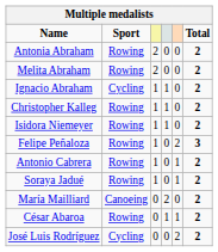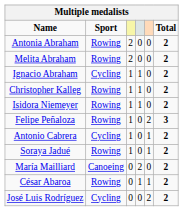 <table class=wikitable style="font-size:85%; float:right;text-align:center">
 <tr bgcolor=EFEFEF>
 <th colspan=7><strong>Multiple medalists</strong></th>
 </tr>
 <tr>
 <td><strong>Name</strong></td>
 <td><strong>Sport</strong></td>
 <td bgcolor=F7F6A8></td>
 <td bgcolor=DCE5E5></td>
 <td bgcolor=FFDAB9></td>
 <td><strong>Total</strong></td>
 </tr>
 <tr>
 <td><a href='#'>Antonia Abraham</a></td>
 <td><a href='#'>Rowing</a></td>
 <td>2</td>
 <td>0</td>
 <td>0</td>
 <td><strong>2</strong></td>
 </tr>
 <tr>
 <td><a href='#'>Melita Abraham</a></td>
 <td><a href='#'>Rowing</a></td>
 <td>2</td>
 <td>0</td>
 <td>0</td>
 <td><strong>2</strong></td>
 </tr>
 <tr>
 <td><a href='#'>Ignacio Abraham</a></td>
 <td><a href='#'>Cycling</a></td>
 <td>1</td>
 <td>1</td>
 <td>0</td>
 <td><strong>2</strong></td>
 </tr>
 <tr>
 <td><a href='#'>Christopher Kalleg</a></td>
 <td><a href='#'>Rowing</a></td>
 <td>1</td>
 <td>1</td>
 <td>0</td>
 <td><strong>2</strong></td>
 </tr>
 <tr>
 <td><a href='#'>Isidora Niemeyer</a></td>
 <td><a href='#'>Rowing</a></td>
 <td>1</td>
 <td>1</td>
 <td>0</td>
 <td><strong>2</strong></td>
 </tr>
 <tr>
 <td><a href='#'>Felipe Peñaloza</a></td>
 <td><a href='#'>Rowing</a></td>
 <td>1</td>
 <td>0</td>
 <td>2</td>
 <td><strong>3</strong></td>
 </tr>
 <tr>
 <td><a href='#'>Antonio Cabrera</a></td>
-<td><a href='#'>Rowing</a></td>
+<td><a href='#'>Cycling</a></td>
 <td>1</td>
 <td>0</td>
 <td>1</td>
 <td><strong>2</strong></td>
 </tr>
 <tr>
 <td><a href='#'>Soraya Jadué</a></td>
 <td><a href='#'>Rowing</a></td>
 <td>1</td>
 <td>0</td>
 <td>1</td>
 <td><strong>2</strong></td>
 </tr>
 <tr>
 <td><a href='#'>María Mailliard</a></td>
 <td><a href='#'>Canoeing</a></td>
 <td>0</td>
 <td>2</td>
 <td>0</td>
 <td><strong>2</strong></td>
 </tr>
 <tr>
 <td><a href='#'>César Abaroa</a></td>
 <td><a href='#'>Rowing</a></td>
 <td>0</td>
 <td>1</td>
 <td>1</td>
 <td><strong>2</strong></td>
 </tr>
 <tr>
 <td><a href='#'>José Luis Rodríguez</a></td>
 <td><a href='#'>Cycling</a></td>
 <td>0</td>
 <td>0</td>
 <td>2</td>
 <td><strong>2</strong></td>
 </tr>
 </table>
